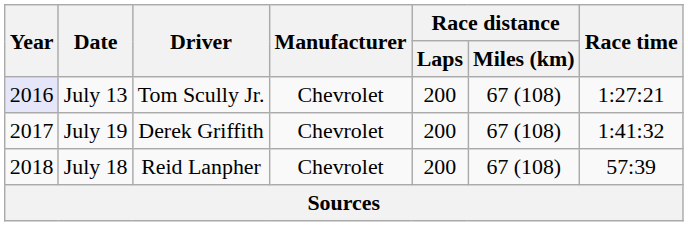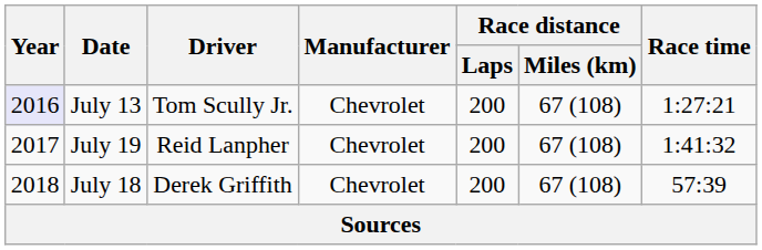 <table class="wikitable" style="font-size: 95%;">
 <tr>
 <th rowspan="2">Year</th>
 <th rowspan="2">Date</th>
 <th rowspan="2">Driver</th>
 <th rowspan="2">Manufacturer</th>
 <th colspan="2">Race distance</th>
 <th rowspan="2">Race time</th>
 </tr>
 <tr>
 <th>Laps</th>
 <th>Miles (km)</th>
 </tr>
 <tr>
 <td align="center" style="background: lavender;">2016</td>
 <td align="center">July 13</td>
 <td align="center">Tom Scully Jr.</td>
 <td align="center">Chevrolet</td>
 <td align="center">200</td>
 <td align="center">67 (108)</td>
 <td align="center">1:27:21</td>
 </tr>
 <tr>
 <td align="center">2017</td>
 <td align="center">July 19</td>
-<td align="center">Derek Griffith</td>
+<td align="center">Reid Lanpher</td>
 <td align="center">Chevrolet</td>
 <td align="center">200</td>
 <td align="center">67 (108)</td>
 <td align="center">1:41:32</td>
 </tr>
 <tr>
 <td align="center">2018</td>
 <td align="center">July 18</td>
-<td align="center">Reid Lanpher</td>
+<td align="center">Derek Griffith</td>
 <td align="center">Chevrolet</td>
 <td align="center">200</td>
 <td align="center">67 (108)</td>
 <td align="center">57:39</td>
 </tr>
 <tr>
 <th colspan="7">Sources</th>
 </tr>
 </table>
